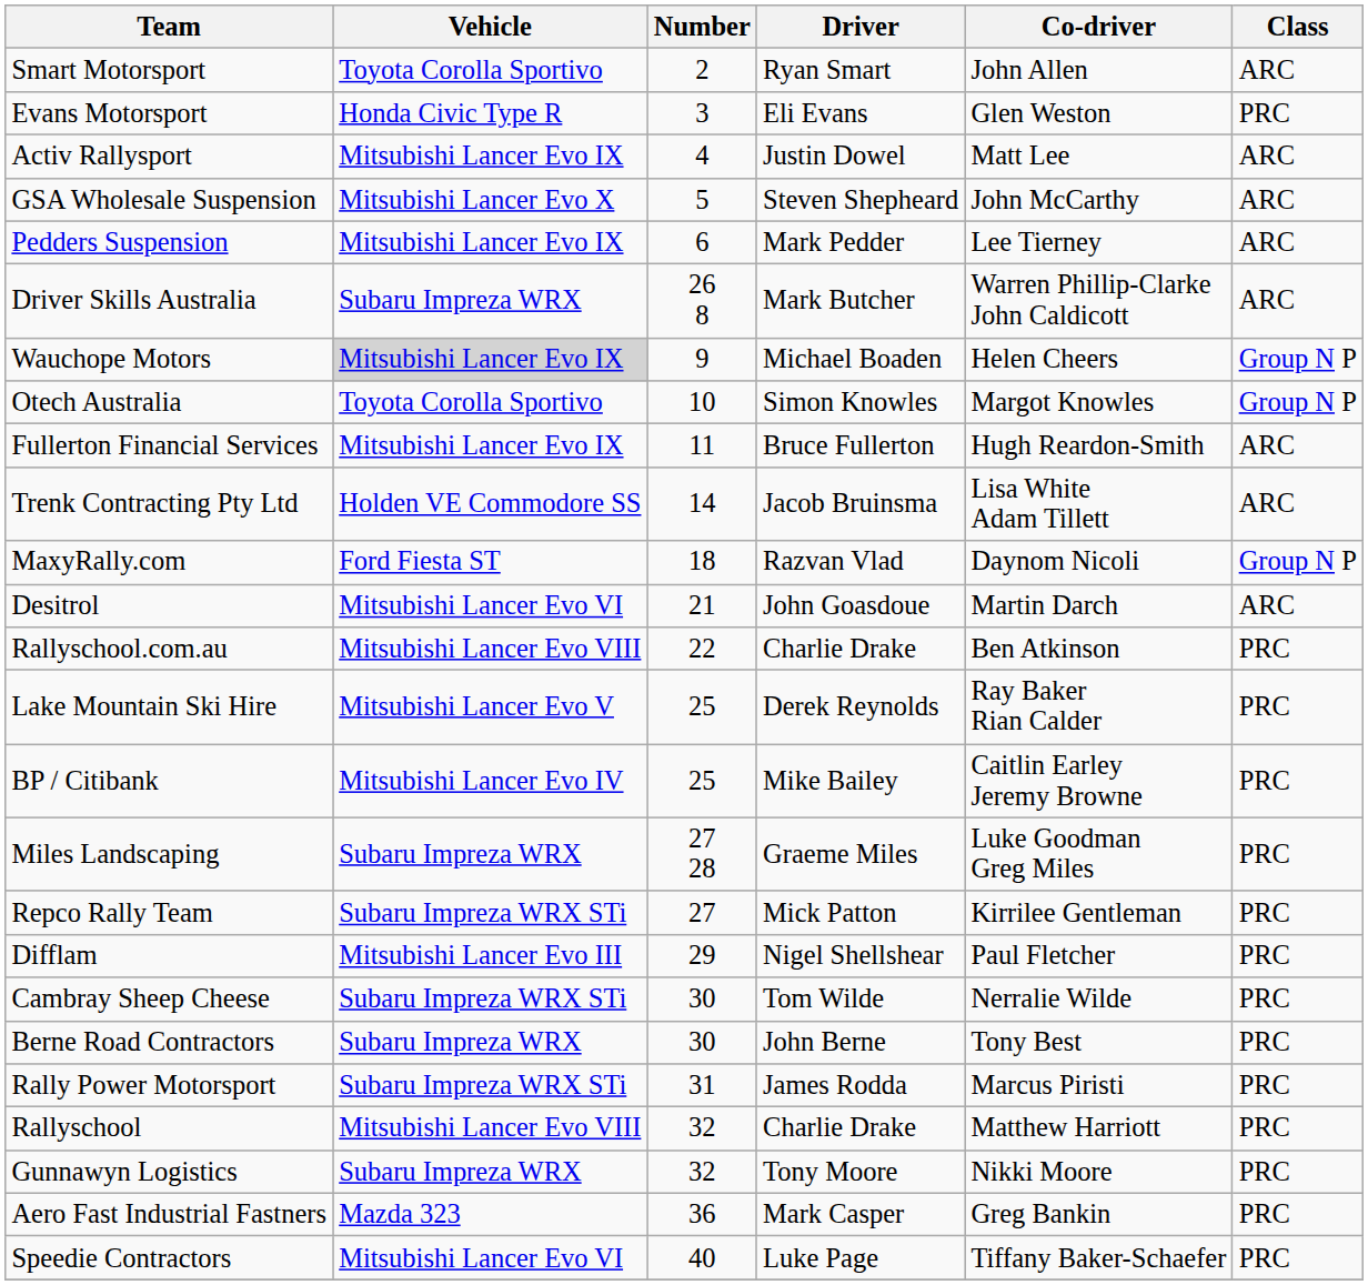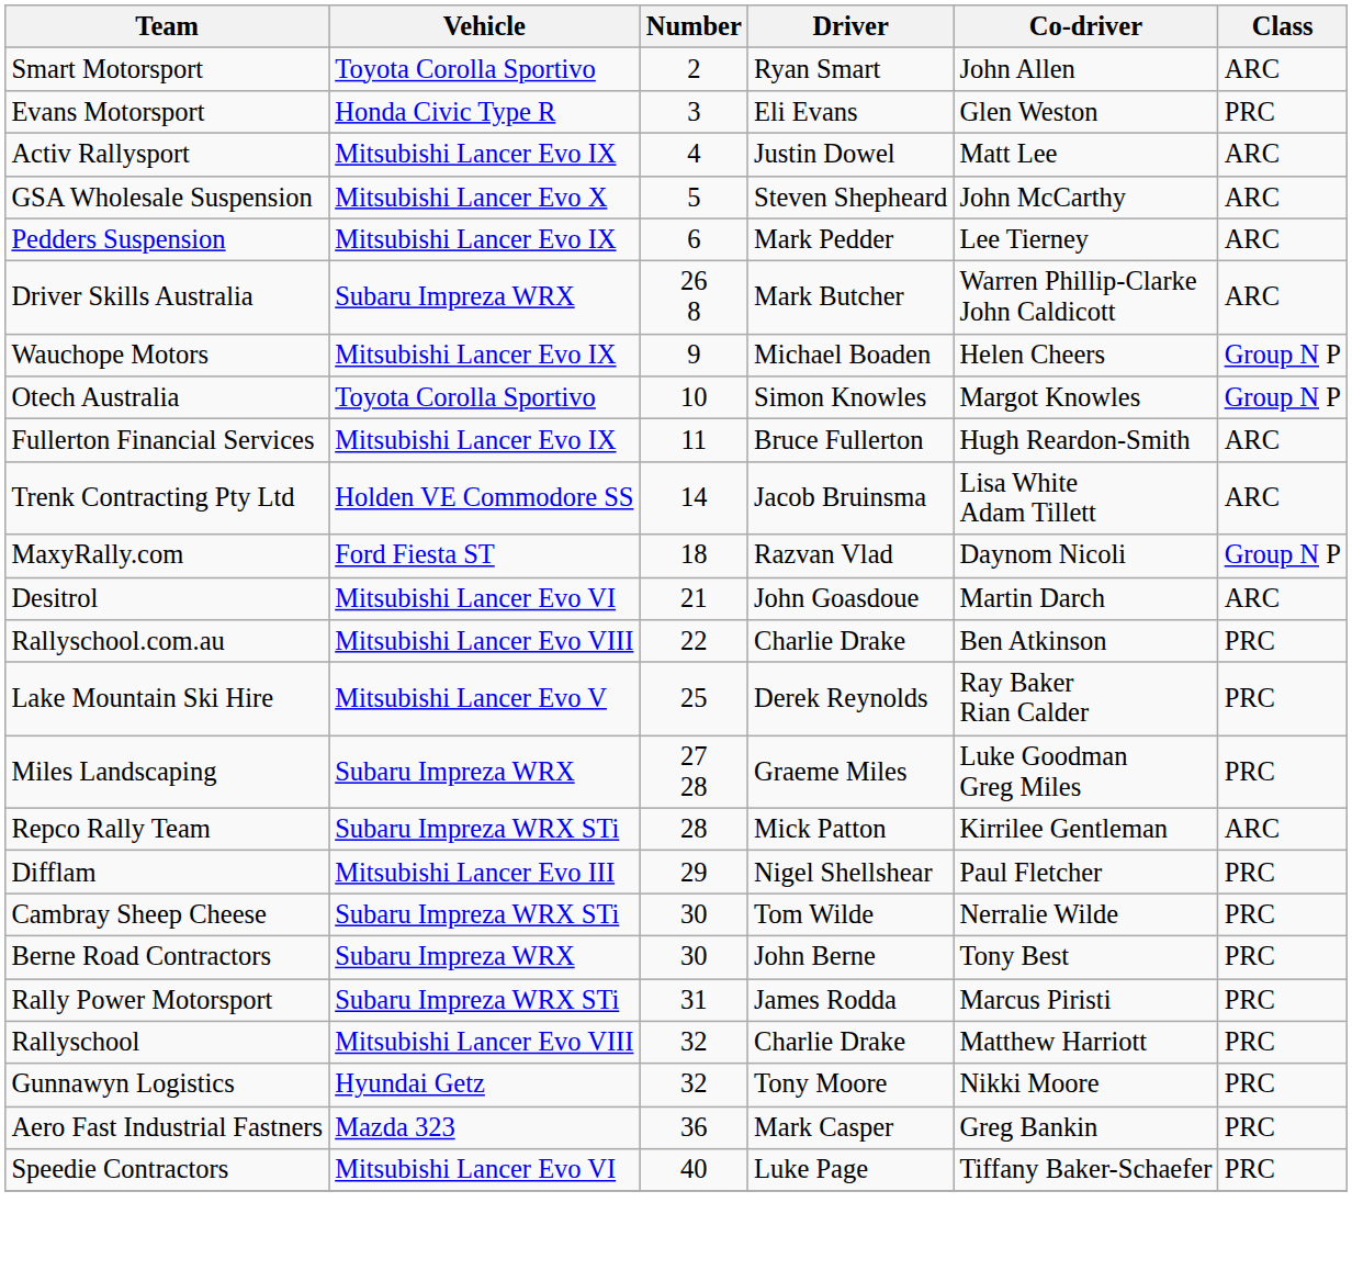 <table class="wikitable" border="1">
 <tr>
 <th>Team</th>
 <th>Vehicle</th>
 <th>Number</th>
 <th>Driver</th>
 <th>Co-driver</th>
 <th>Class</th>
 </tr>
 <tr>
 <td>Smart Motorsport</td>
 <td><a href='#'>Toyota Corolla Sportivo</a></td>
 <td align="center">2</td>
 <td>Ryan Smart</td>
 <td>John Allen</td>
 <td>ARC</td>
 </tr>
 <tr>
 <td>Evans Motorsport</td>
 <td><a href='#'>Honda Civic Type R</a></td>
 <td align="center">3</td>
 <td>Eli Evans</td>
 <td>Glen Weston</td>
 <td>PRC</td>
 </tr>
 <tr>
 <td>Activ Rallysport</td>
 <td><a href='#'>Mitsubishi Lancer Evo IX</a></td>
 <td align="center">4</td>
 <td>Justin Dowel</td>
 <td>Matt Lee</td>
 <td>ARC</td>
 </tr>
 <tr>
 <td>GSA Wholesale Suspension</td>
 <td><a href='#'>Mitsubishi Lancer Evo X</a></td>
 <td align="center">5</td>
 <td>Steven Shepheard</td>
 <td>John McCarthy</td>
 <td>ARC</td>
 </tr>
 <tr>
 <td><a href='#'>Pedders Suspension</a></td>
 <td><a href='#'>Mitsubishi Lancer Evo IX</a></td>
 <td align="center">6</td>
 <td>Mark Pedder</td>
 <td>Lee Tierney</td>
 <td>ARC</td>
 </tr>
 <tr>
 <td>Driver Skills Australia</td>
 <td><a href='#'>Subaru Impreza WRX</a></td>
 <td align="center">26<br>8</td>
 <td>Mark Butcher</td>
 <td>Warren Phillip-Clarke<br>John Caldicott</td>
 <td>ARC</td>
 </tr>
 <tr>
 <td>Wauchope Motors</td>
-<td style="background: lightgrey;"><a href='#'>Mitsubishi Lancer Evo IX</a></td>
+<td><a href='#'>Mitsubishi Lancer Evo IX</a></td>
 <td align="center">9</td>
 <td>Michael Boaden</td>
 <td>Helen Cheers</td>
 <td><a href='#'>Group N</a> P</td>
 </tr>
 <tr>
 <td>Otech Australia</td>
 <td><a href='#'>Toyota Corolla Sportivo</a></td>
 <td align="center">10</td>
 <td>Simon Knowles</td>
 <td>Margot Knowles</td>
 <td><a href='#'>Group N</a> P</td>
 </tr>
 <tr>
 <td>Fullerton Financial Services</td>
 <td><a href='#'>Mitsubishi Lancer Evo IX</a></td>
 <td align="center">11</td>
 <td>Bruce Fullerton</td>
 <td>Hugh Reardon-Smith</td>
 <td>ARC</td>
 </tr>
 <tr>
 <td>Trenk Contracting Pty Ltd</td>
 <td><a href='#'>Holden VE Commodore SS</a></td>
 <td align="center">14</td>
 <td>Jacob Bruinsma</td>
 <td>Lisa White<br>Adam Tillett</td>
 <td>ARC</td>
 </tr>
 <tr>
 <td>MaxyRally.com</td>
 <td><a href='#'>Ford Fiesta ST</a></td>
 <td align="center">18</td>
 <td>Razvan Vlad</td>
 <td>Daynom Nicoli</td>
 <td><a href='#'>Group N</a> P</td>
 </tr>
 <tr>
 <td>Desitrol</td>
 <td><a href='#'>Mitsubishi Lancer Evo VI</a></td>
 <td align="center">21</td>
 <td>John Goasdoue</td>
 <td>Martin Darch</td>
 <td>ARC</td>
 </tr>
 <tr>
 <td>Rallyschool.com.au</td>
 <td><a href='#'>Mitsubishi Lancer Evo VIII</a></td>
 <td align="center">22</td>
 <td>Charlie Drake</td>
 <td>Ben Atkinson</td>
 <td>PRC</td>
 </tr>
 <tr>
 <td>Lake Mountain Ski Hire</td>
 <td><a href='#'>Mitsubishi Lancer Evo V</a></td>
 <td align="center">25</td>
 <td>Derek Reynolds</td>
 <td>Ray Baker<br>Rian Calder</td>
 <td>PRC</td>
 </tr>
 <tr>
-<td>BP / Citibank</td>
-<td><a href='#'>Mitsubishi Lancer Evo IV</a></td>
-<td align="center">25</td>
-<td>Mike Bailey</td>
-<td>Caitlin Earley<br>Jeremy Browne</td>
-<td>PRC</td>
-</tr>
-<tr>
 <td>Miles Landscaping</td>
 <td><a href='#'>Subaru Impreza WRX</a></td>
 <td align="center">27<br>28</td>
 <td>Graeme Miles</td>
 <td>Luke Goodman<br>Greg Miles</td>
 <td>PRC</td>
 </tr>
 <tr>
 <td>Repco Rally Team</td>
 <td><a href='#'>Subaru Impreza WRX STi</a></td>
-<td align="center">27</td>
+<td align="center">28</td>
 <td>Mick Patton</td>
 <td>Kirrilee Gentleman</td>
-<td>PRC</td>
+<td>ARC</td>
 </tr>
 <tr>
 <td>Difflam</td>
 <td><a href='#'>Mitsubishi Lancer Evo III</a></td>
 <td align="center">29</td>
 <td>Nigel Shellshear</td>
 <td>Paul Fletcher</td>
 <td>PRC</td>
 </tr>
 <tr>
 <td>Cambray Sheep Cheese</td>
 <td><a href='#'>Subaru Impreza WRX STi</a></td>
 <td align="center">30</td>
 <td>Tom Wilde</td>
 <td>Nerralie Wilde</td>
 <td>PRC</td>
 </tr>
 <tr>
 <td>Berne Road Contractors</td>
 <td><a href='#'>Subaru Impreza WRX</a></td>
 <td align="center">30</td>
 <td>John Berne</td>
 <td>Tony Best</td>
 <td>PRC</td>
 </tr>
 <tr>
 <td>Rally Power Motorsport</td>
 <td><a href='#'>Subaru Impreza WRX STi</a></td>
 <td align="center">31</td>
 <td>James Rodda</td>
 <td>Marcus Piristi</td>
 <td>PRC</td>
 </tr>
 <tr>
 <td>Rallyschool</td>
 <td><a href='#'>Mitsubishi Lancer Evo VIII</a></td>
 <td align="center">32</td>
 <td>Charlie Drake</td>
 <td>Matthew Harriott</td>
 <td>PRC</td>
 </tr>
 <tr>
 <td>Gunnawyn Logistics</td>
-<td><a href='#'>Subaru Impreza WRX</a></td>
+<td><a href='#'>Hyundai Getz</a></td>
 <td align="center">32</td>
 <td>Tony Moore</td>
 <td>Nikki Moore</td>
 <td>PRC</td>
 </tr>
 <tr>
 <td>Aero Fast Industrial Fastners</td>
 <td><a href='#'>Mazda 323</a></td>
 <td align="center">36</td>
 <td>Mark Casper</td>
 <td>Greg Bankin</td>
 <td>PRC</td>
 </tr>
 <tr>
 <td>Speedie Contractors</td>
 <td><a href='#'>Mitsubishi Lancer Evo VI</a></td>
 <td align="center">40</td>
 <td>Luke Page</td>
 <td>Tiffany Baker-Schaefer</td>
 <td>PRC</td>
 </tr>
 <tr>
 </tr>
 </table>
